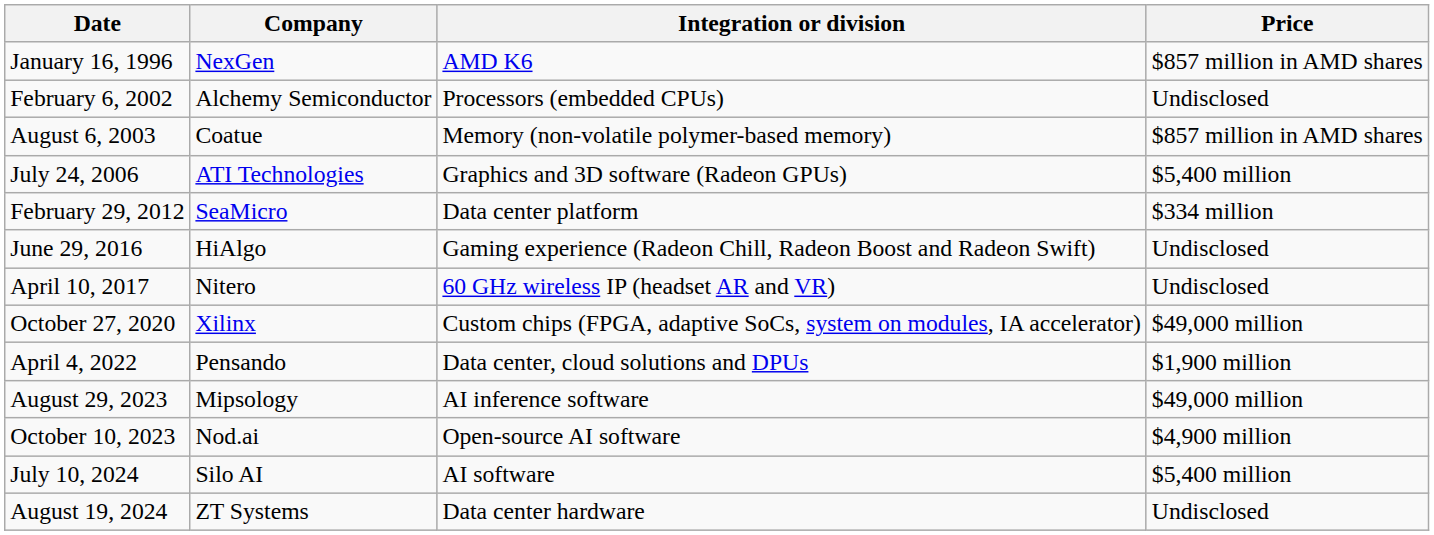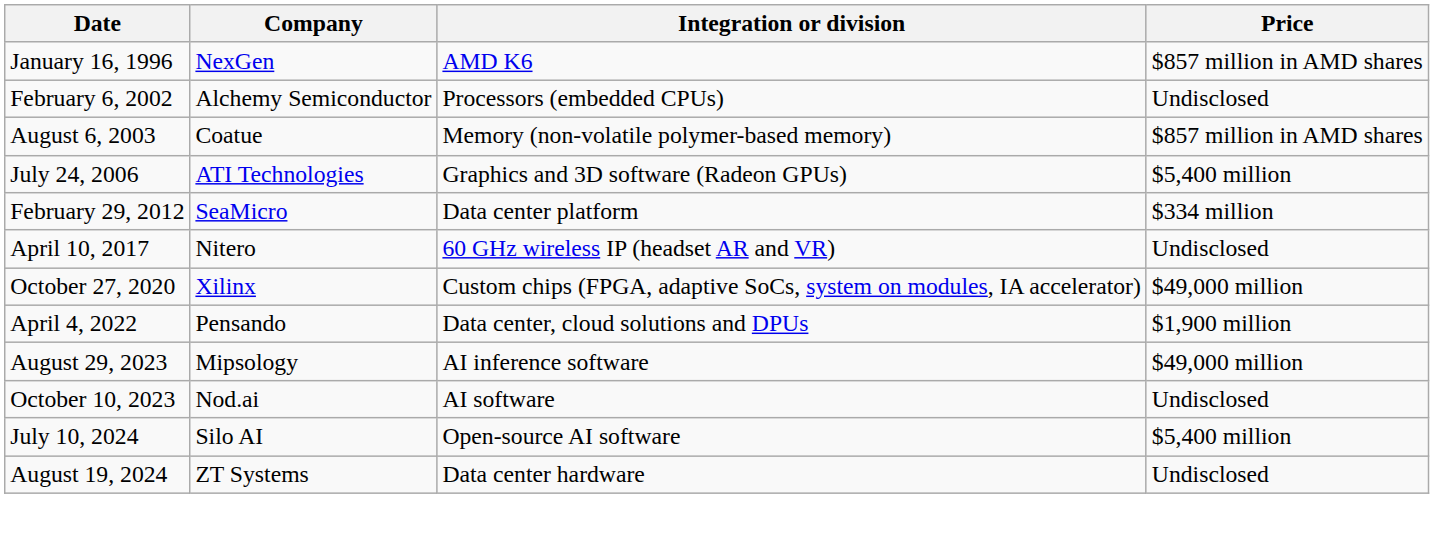 <table class="wikitable">
 <tr>
 <th>Date</th>
 <th>Company</th>
 <th>Integration or division</th>
 <th>Price</th>
 </tr>
 <tr>
 <td>January 16, 1996</td>
 <td><a href='#'>NexGen</a></td>
 <td><a href='#'>AMD K6</a></td>
 <td>$857 million in AMD shares</td>
 </tr>
 <tr>
 <td>February 6, 2002</td>
 <td>Alchemy Semiconductor</td>
 <td>Processors (embedded CPUs)</td>
 <td>Undisclosed</td>
 </tr>
 <tr>
 <td>August 6, 2003</td>
 <td>Coatue</td>
 <td>Memory (non-volatile polymer-based memory)</td>
 <td>$857 million in AMD shares</td>
 </tr>
 <tr>
 <td>July 24, 2006</td>
 <td><a href='#'>ATI Technologies</a></td>
 <td>Graphics and 3D software (Radeon GPUs)</td>
 <td>$5,400 million</td>
 </tr>
 <tr>
 <td>February 29, 2012</td>
 <td><a href='#'>SeaMicro</a></td>
 <td>Data center platform</td>
 <td>$334 million</td>
 </tr>
 <tr>
-<td>June 29, 2016</td>
-<td>HiAlgo</td>
-<td>Gaming experience (Radeon Chill, Radeon Boost and Radeon Swift)</td>
-<td>Undisclosed</td>
-</tr>
-<tr>
 <td>April 10, 2017</td>
 <td>Nitero</td>
 <td><a href='#'>60 GHz wireless</a> IP (headset <a href='#'>AR</a> and <a href='#'>VR</a>)</td>
 <td>Undisclosed</td>
 </tr>
 <tr>
 <td>October 27, 2020</td>
 <td><a href='#'>Xilinx</a></td>
 <td>Custom chips (FPGA, adaptive SoCs, <a href='#'>system on modules</a>, IA accelerator)</td>
 <td>$49,000 million</td>
 </tr>
 <tr>
 <td>April 4, 2022</td>
 <td>Pensando</td>
 <td>Data center, cloud solutions and <a href='#'>DPUs</a></td>
 <td>$1,900 million</td>
 </tr>
 <tr>
 <td>August 29, 2023</td>
 <td>Mipsology</td>
 <td>AI inference software</td>
 <td>$49,000 million</td>
 </tr>
 <tr>
 <td>October 10, 2023</td>
 <td>Nod.ai</td>
-<td>Open-source AI software</td>
-<td>$4,900 million</td>
+<td>AI software</td>
+<td>Undisclosed</td>
 </tr>
 <tr>
 <td>July 10, 2024</td>
 <td>Silo AI</td>
-<td>AI software</td>
+<td>Open-source AI software</td>
 <td>$5,400 million</td>
 </tr>
 <tr>
 <td>August 19, 2024</td>
 <td>ZT Systems</td>
 <td>Data center hardware</td>
 <td>Undisclosed</td>
 </tr>
 </table>
